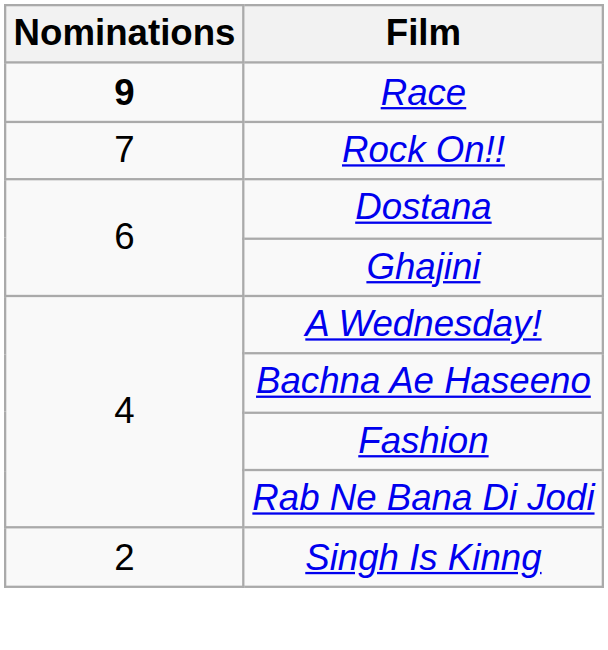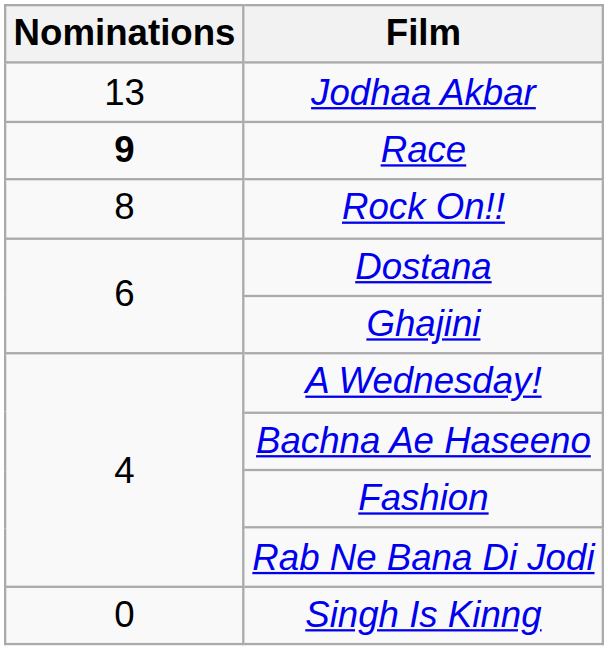 <table class="wikitable plainrowheaders" style="text-align:center;">
 <tr>
 <th scope="col" style="width:55px;">Nominations</th>
 <th scope="col" style="text-align:center;">Film</th>
 </tr>
 <tr>
+<td scope="row" style="text-align:center">13</td>
+<td><em><a href='#'>Jodhaa Akbar</a></em></td>
+</tr>
+<tr>
 <td scope="row" style="text-align:center"><strong>9</strong></td>
 <td><a href='#'><em>Race</em></a></td>
 </tr>
 <tr>
-<td>7</td>
+<td>8</td>
 <td><em><a href='#'>Rock On!!</a></em></td>
 </tr>
 <tr>
 <td rowspan="2" scope="row" style="text-align:center;">6</td>
 <td><a href='#'><em>Dostana</em></a></td>
 </tr>
 <tr>
 <td><a href='#'><em>Ghajini</em></a></td>
 </tr>
 <tr>
 <td rowspan="4">4</td>
 <td><em><a href='#'>A Wednesday!</a></em></td>
 </tr>
 <tr>
 <td><em><a href='#'>Bachna Ae Haseeno</a></em></td>
 </tr>
 <tr>
 <td><a href='#'><em>Fashion</em></a></td>
 </tr>
 <tr>
 <td><em><a href='#'>Rab Ne Bana Di Jodi</a></em></td>
 </tr>
 <tr>
-<td>2</td>
+<td>0</td>
 <td><em><a href='#'>Singh Is Kinng</a></em></td>
 </tr>
 </table>
